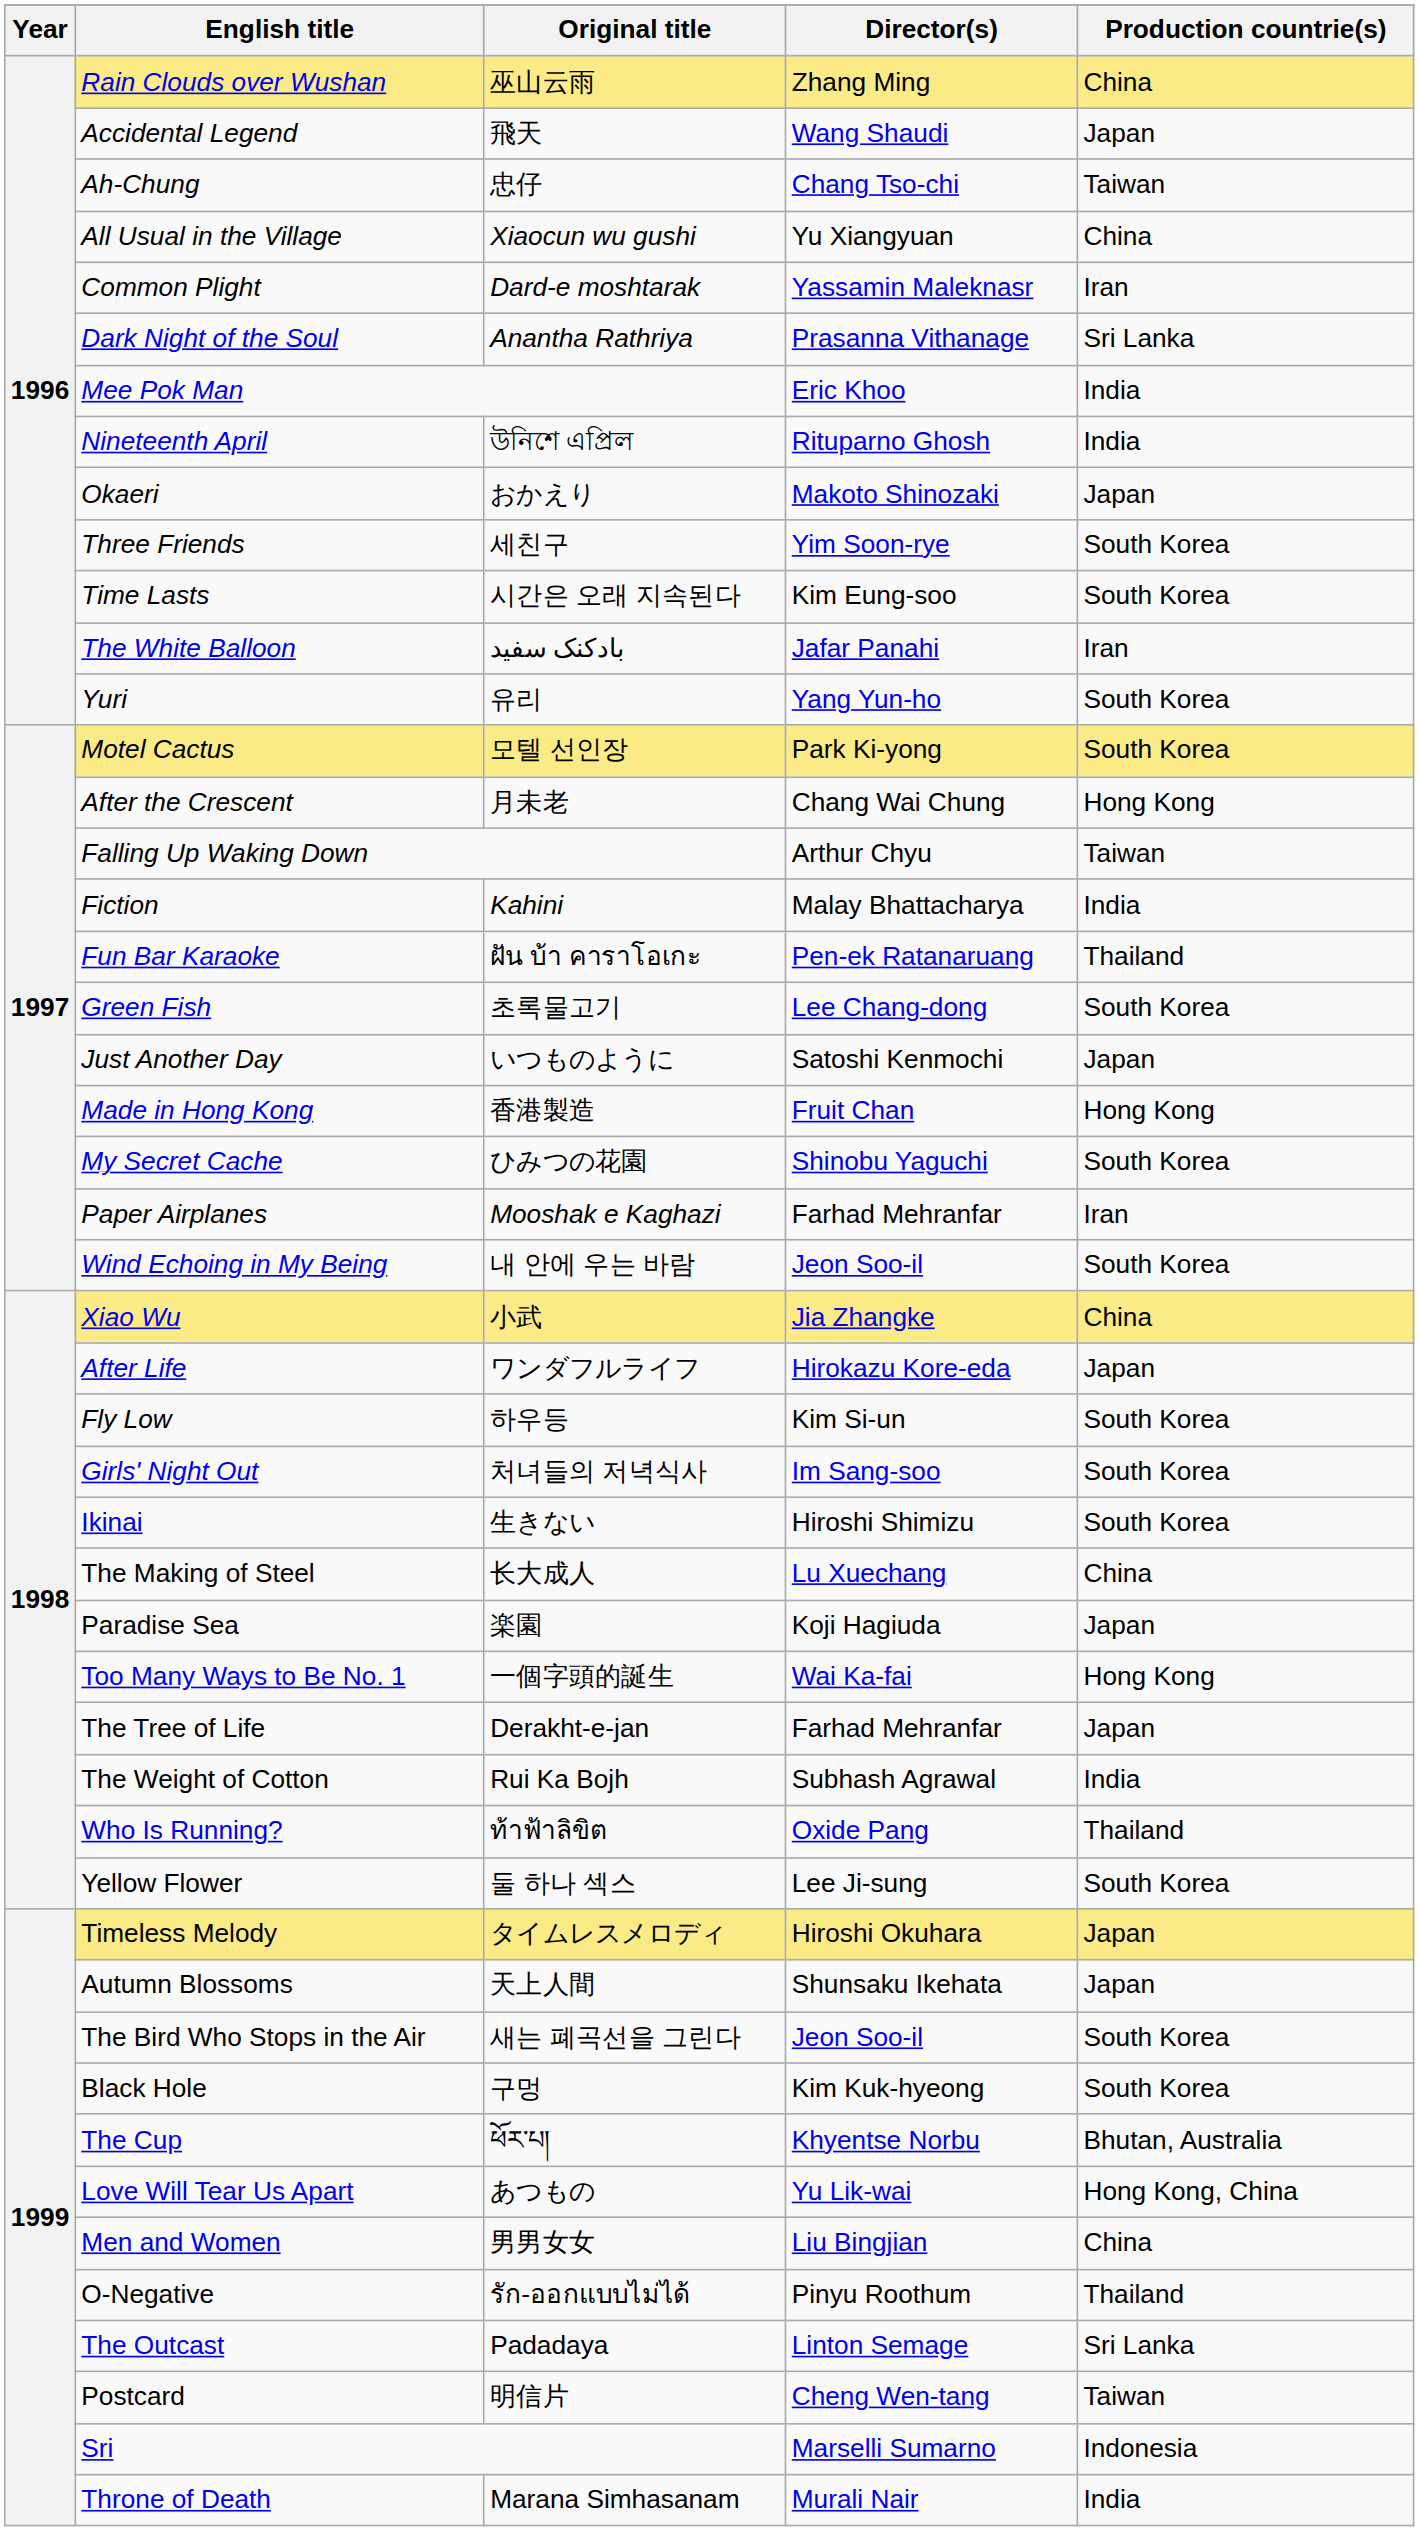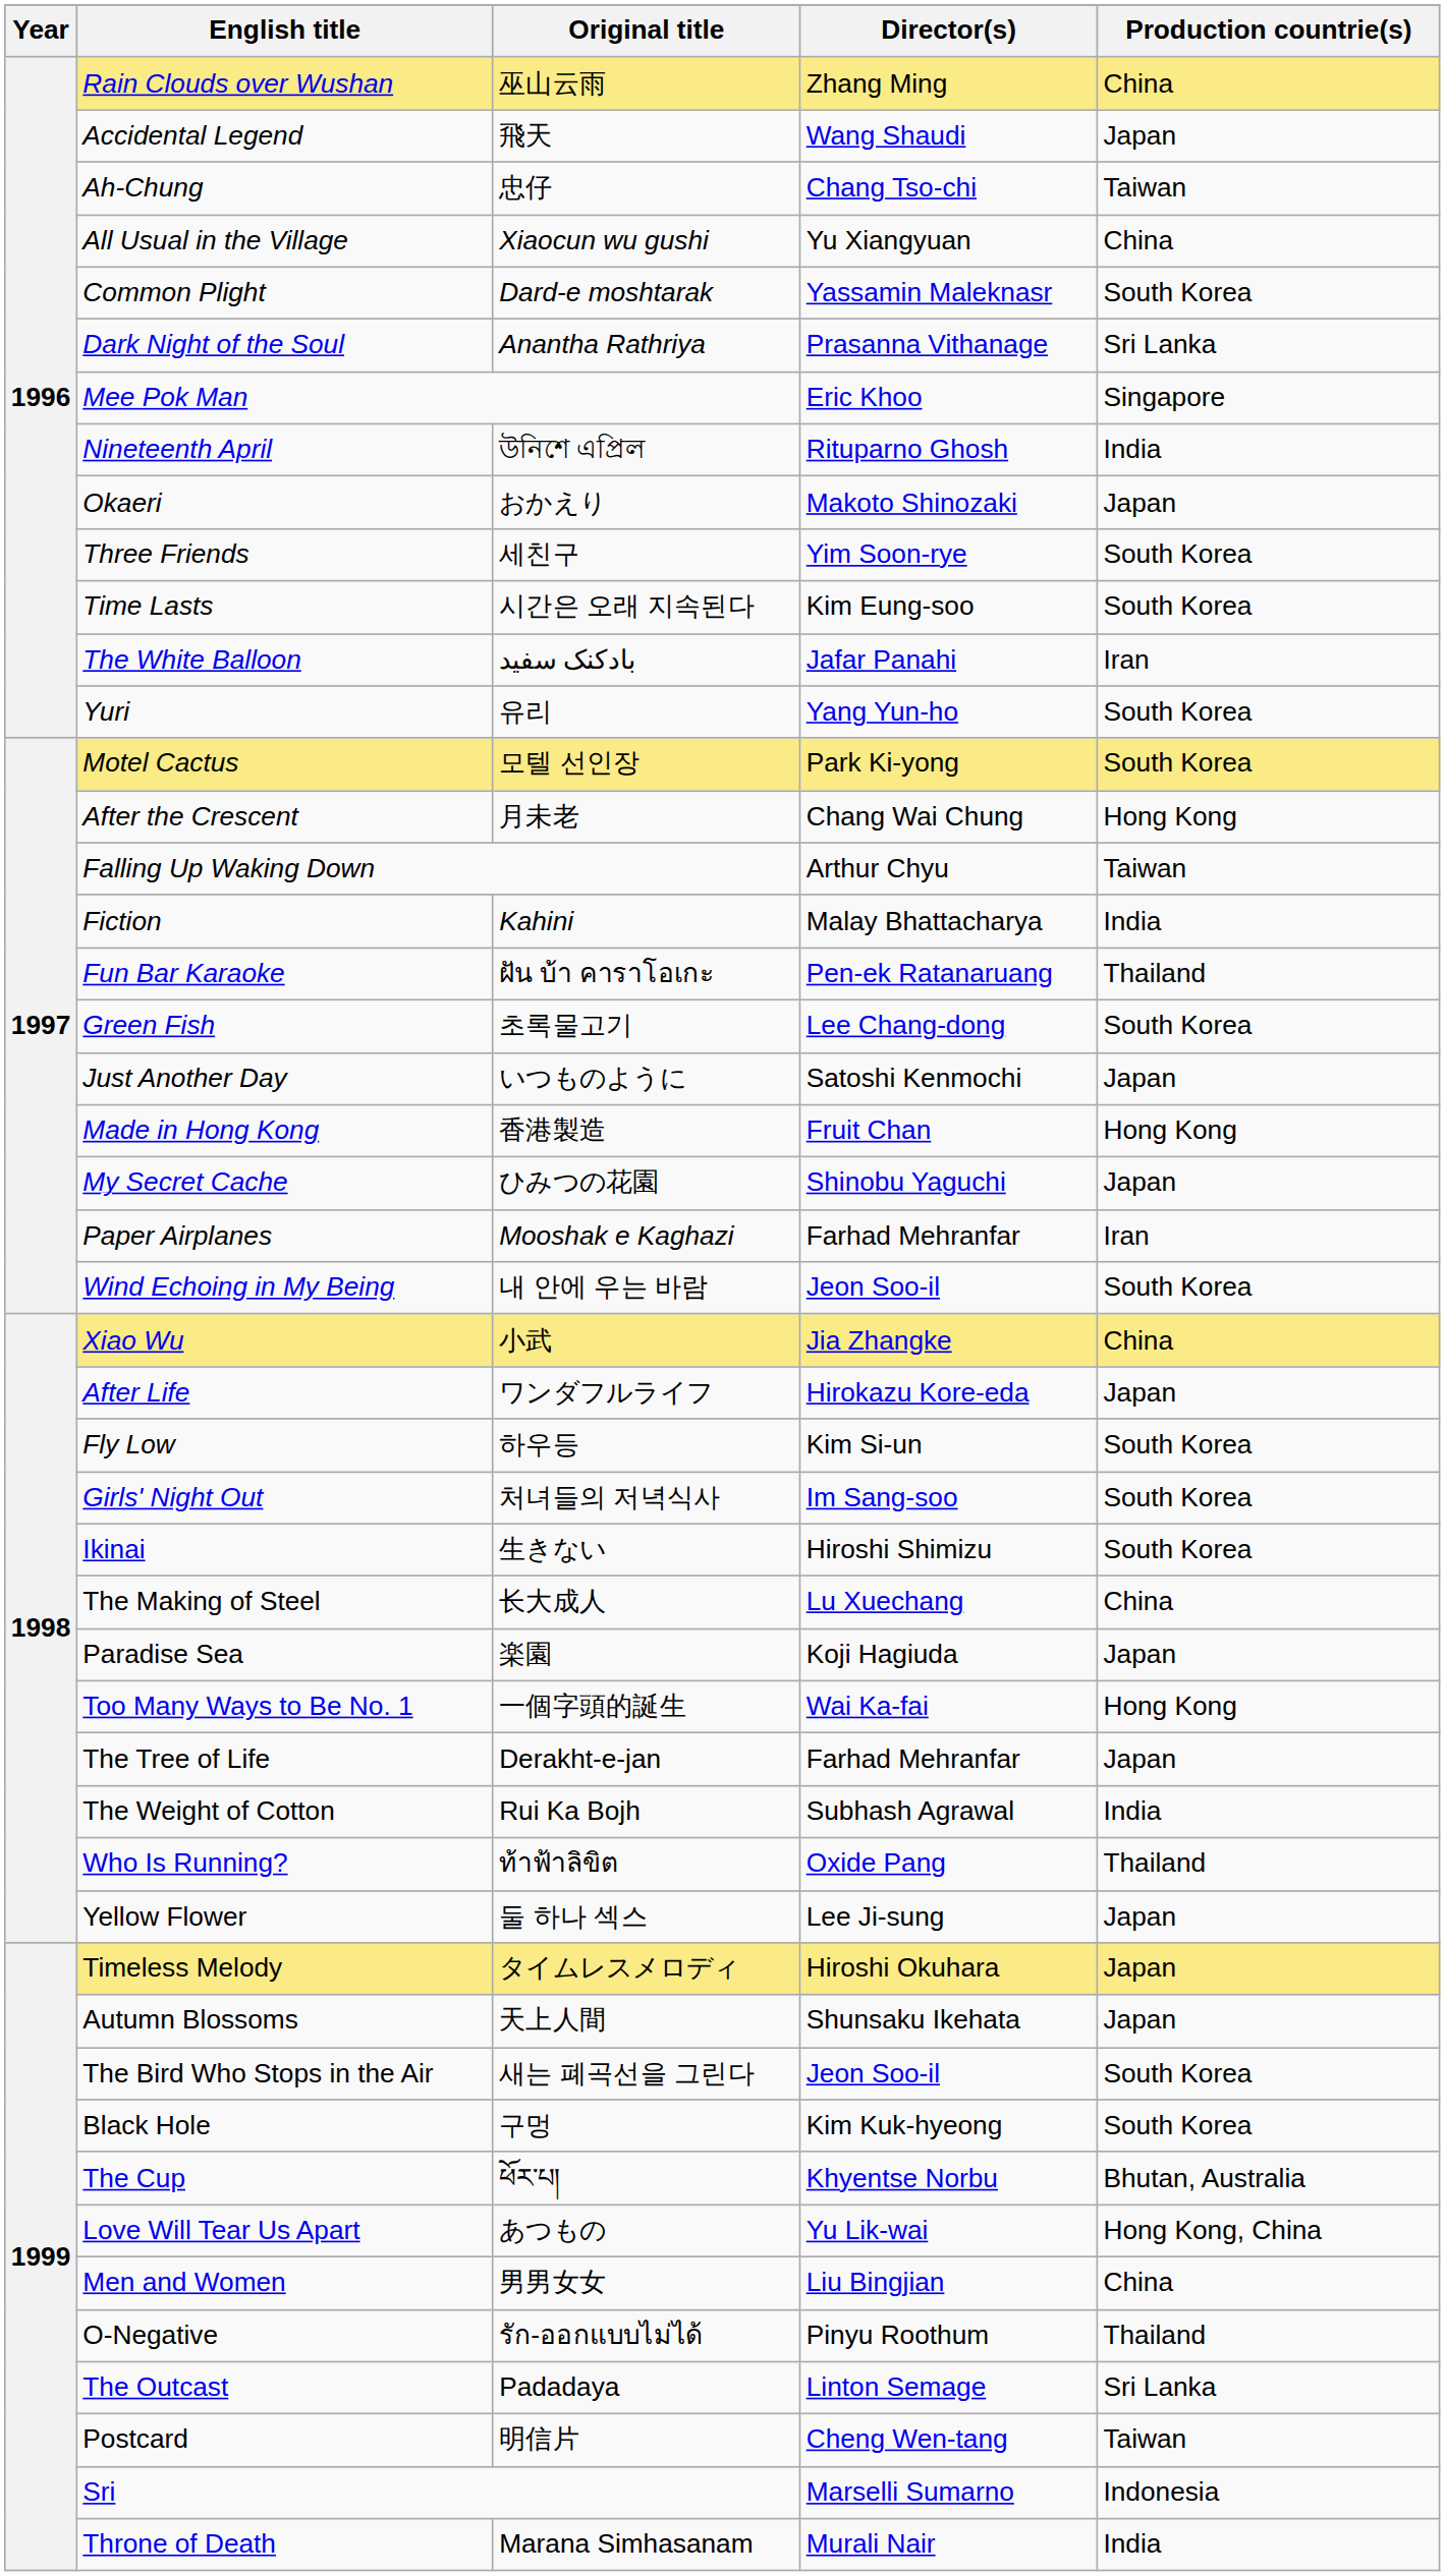 <table class="wikitable plainrowheaders" style="font-size:1.00em; line-height:1.5em;">
 <tr bgcolor="#bebebe">
 </tr>
 <tr bgcolor="#bebebe">
 <th width="5%">Year</th>
 <th>English title</th>
 <th>Original title</th>
 <th>Director(s)</th>
 <th>Production countrie(s)</th>
 </tr>
 <tr>
 <th scope="row" rowspan="13" align="center">1996</th>
 <td bgcolor="FAEB86"><em><a href='#'>Rain Clouds over Wushan</a></em></td>
 <td bgcolor="FAEB86">巫山云雨</td>
 <td bgcolor="FAEB86">Zhang Ming</td>
 <td bgcolor="FAEB86">China</td>
 </tr>
 <tr>
 <td><em>Accidental Legend</em></td>
 <td>飛天</td>
 <td><a href='#'>Wang Shaudi</a></td>
 <td>Japan</td>
 </tr>
 <tr>
 <td><em>Ah-Chung</em></td>
 <td>忠仔</td>
 <td><a href='#'>Chang Tso-chi</a></td>
 <td>Taiwan</td>
 </tr>
 <tr>
 <td><em>All Usual in the Village</em></td>
 <td><em>Xiaocun wu gushi</em></td>
 <td>Yu Xiangyuan</td>
 <td>China</td>
 </tr>
 <tr>
 <td><em>Common Plight</em></td>
 <td><em>Dard-e moshtarak</em></td>
 <td><a href='#'>Yassamin Maleknasr</a></td>
-<td>Iran</td>
+<td>South Korea</td>
 </tr>
 <tr>
 <td><em><a href='#'>Dark Night of the Soul</a></em></td>
 <td><em>Anantha Rathriya</em></td>
 <td><a href='#'>Prasanna Vithanage</a></td>
 <td>Sri Lanka</td>
 </tr>
 <tr>
 <td colspan="2"><em><a href='#'>Mee Pok Man</a></em></td>
 <td><a href='#'>Eric Khoo</a></td>
-<td>India</td>
+<td>Singapore</td>
 </tr>
 <tr>
 <td><em><a href='#'>Nineteenth April</a></em></td>
 <td>উনিশে এপ্রিল</td>
 <td><a href='#'>Rituparno Ghosh</a></td>
 <td>India</td>
 </tr>
 <tr>
 <td><em>Okaeri</em></td>
 <td>おかえり</td>
 <td><a href='#'>Makoto Shinozaki</a></td>
 <td>Japan</td>
 </tr>
 <tr>
 <td><em>Three Friends</em></td>
 <td>세친구</td>
 <td><a href='#'>Yim Soon-rye</a></td>
 <td>South Korea</td>
 </tr>
 <tr>
 <td><em>Time Lasts</em></td>
 <td>시간은 오래 지속된다</td>
 <td>Kim Eung-soo</td>
 <td>South Korea</td>
 </tr>
 <tr>
 <td><em><a href='#'>The White Balloon</a></em></td>
 <td>بادکنک سفید</td>
 <td><a href='#'>Jafar Panahi</a></td>
 <td>Iran</td>
 </tr>
 <tr>
 <td><em>Yuri</em></td>
 <td>유리</td>
 <td><a href='#'>Yang Yun-ho</a></td>
 <td>South Korea</td>
 </tr>
 <tr>
 <th scope="row" rowspan="11" align="center">1997</th>
 <td bgcolor="FAEB86"><em>Motel Cactus</em></td>
 <td bgcolor="FAEB86">모텔 선인장</td>
 <td bgcolor="FAEB86">Park Ki-yong</td>
 <td bgcolor="FAEB86">South Korea</td>
 </tr>
 <tr>
 <td><em>After the Crescent</em></td>
 <td>月未老</td>
 <td>Chang Wai Chung</td>
 <td>Hong Kong</td>
 </tr>
 <tr>
 <td colspan="2"><em>Falling Up Waking Down</em></td>
 <td>Arthur Chyu</td>
 <td>Taiwan</td>
 </tr>
 <tr>
 <td><em>Fiction</em></td>
 <td><em>Kahini</em></td>
 <td>Malay Bhattacharya</td>
 <td>India</td>
 </tr>
 <tr>
 <td><em><a href='#'>Fun Bar Karaoke</a></em></td>
 <td>ฝัน บ้า คาราโอเกะ</td>
 <td><a href='#'>Pen-ek Ratanaruang</a></td>
 <td>Thailand</td>
 </tr>
 <tr>
 <td><em><a href='#'>Green Fish</a></em></td>
 <td>초록물고기</td>
 <td><a href='#'>Lee Chang-dong</a></td>
 <td>South Korea</td>
 </tr>
 <tr>
 <td><em>Just Another Day</em></td>
 <td>いつものように</td>
 <td>Satoshi Kenmochi</td>
 <td>Japan</td>
 </tr>
 <tr>
 <td><em><a href='#'>Made in Hong Kong</a></em></td>
 <td>香港製造</td>
 <td><a href='#'>Fruit Chan</a></td>
 <td>Hong Kong</td>
 </tr>
 <tr>
 <td><em><a href='#'>My Secret Cache</a></em></td>
 <td>ひみつの花園</td>
 <td><a href='#'>Shinobu Yaguchi</a></td>
-<td>South Korea</td>
+<td>Japan</td>
 </tr>
 <tr>
 <td><em>Paper Airplanes</em></td>
 <td><em>Mooshak e Kaghazi</em></td>
 <td>Farhad Mehranfar</td>
 <td>Iran</td>
 </tr>
 <tr>
 <td><em><a href='#'>Wind Echoing in My Being</a></em></td>
 <td>내 안에 우는 바람</td>
 <td><a href='#'>Jeon Soo-il</a></td>
 <td>South Korea</td>
 </tr>
 <tr>
 <th scope="row" rowspan="12" align="center">1998</th>
 <td bgcolor="FAEB86"><em><a href='#'>Xiao Wu</a></em></td>
 <td bgcolor="FAEB86">小武</td>
 <td bgcolor="FAEB86"><a href='#'>Jia Zhangke</a></td>
 <td bgcolor="FAEB86">China</td>
 </tr>
 <tr>
 <td><em><a href='#'>After Life</a></em></td>
 <td>ワンダフルライフ</td>
 <td><a href='#'>Hirokazu Kore-eda</a></td>
 <td>Japan</td>
 </tr>
 <tr>
 <td><em>Fly Low</em></td>
 <td>하우등</td>
 <td>Kim Si-un</td>
 <td>South Korea</td>
 </tr>
 <tr>
 <td><em><a href='#'>Girls' Night Out</a></td>
 <td>처녀들의 저녁식사</td>
 <td><a href='#'>Im Sang-soo</a></td>
 <td>South Korea</td>
 </tr>
 <tr>
 <td></em><a href='#'>Ikinai</a><em></td>
 <td>生きない</td>
 <td>Hiroshi Shimizu</td>
 <td>South Korea</td>
 </tr>
 <tr>
 <td></em>The Making of Steel<em></td>
 <td>长大成人</td>
 <td><a href='#'>Lu Xuechang</a></td>
 <td>China</td>
 </tr>
 <tr>
 <td></em>Paradise Sea<em></td>
 <td>楽園</td>
 <td>Koji Hagiuda</td>
 <td>Japan</td>
 </tr>
 <tr>
 <td></em><a href='#'>Too Many Ways to Be No. 1</a><em></td>
 <td>一個字頭的誕生</td>
 <td><a href='#'>Wai Ka-fai</a></td>
 <td>Hong Kong</td>
 </tr>
 <tr>
 <td></em>The Tree of Life<em></td>
 <td></em>Derakht-e-jan<em></td>
 <td>Farhad Mehranfar</td>
 <td>Japan</td>
 </tr>
 <tr>
 <td></em>The Weight of Cotton<em></td>
 <td></em>Rui Ka Bojh<em></td>
 <td>Subhash Agrawal</td>
 <td>India</td>
 </tr>
 <tr>
 <td></em><a href='#'>Who Is Running?</a><em></td>
 <td>ท้าฟ้าลิขิต</td>
 <td><a href='#'>Oxide Pang</a></td>
 <td>Thailand</td>
 </tr>
 <tr>
 <td></em>Yellow Flower<em></td>
 <td>둘 하나 섹스</td>
 <td>Lee Ji-sung</td>
-<td>South Korea</td>
+<td>Japan</td>
 </tr>
 <tr>
 <th scope="row" rowspan="12" align="center">1999</th>
 <td bgcolor="FAEB86"></em>Timeless Melody<em></td>
 <td bgcolor="FAEB86">タイムレスメロディ</td>
 <td bgcolor="FAEB86">Hiroshi Okuhara</td>
 <td bgcolor="FAEB86">Japan</td>
 </tr>
 <tr>
 <td></em>Autumn Blossoms<em></td>
 <td>天上人間</td>
 <td>Shunsaku Ikehata</td>
 <td>Japan</td>
 </tr>
 <tr>
 <td></em>The Bird Who Stops in the Air<em></td>
 <td>새는 폐곡선을 그린다</td>
 <td><a href='#'>Jeon Soo-il</a></td>
 <td>South Korea</td>
 </tr>
 <tr>
 <td></em>Black Hole<em></td>
 <td>구멍</td>
 <td>Kim Kuk-hyeong</td>
 <td>South Korea</td>
 </tr>
 <tr>
 <td></em><a href='#'>The Cup</a><em></td>
 <td>ཕོར་པ།</td>
 <td><a href='#'>Khyentse Norbu</a></td>
 <td>Bhutan, Australia</td>
 </tr>
 <tr>
 <td></em><a href='#'>Love Will Tear Us Apart</a><em></td>
 <td>あつもの</td>
 <td><a href='#'>Yu Lik-wai</a></td>
 <td>Hong Kong, China</td>
 </tr>
 <tr>
 <td></em><a href='#'>Men and Women</a><em></td>
 <td>男男女女</td>
 <td><a href='#'>Liu Bingjian</a></td>
 <td>China</td>
 </tr>
 <tr>
 <td></em>O-Negative<em></td>
 <td>รัก-ออกแบบไม่ได้</td>
 <td>Pinyu Roothum</td>
 <td>Thailand</td>
 </tr>
 <tr>
 <td></em><a href='#'>The Outcast</a><em></td>
 <td></em>Padadaya<em></td>
 <td><a href='#'>Linton Semage</a></td>
 <td>Sri Lanka</td>
 </tr>
 <tr>
 <td></em>Postcard<em></td>
 <td>明信片</td>
 <td><a href='#'>Cheng Wen-tang</a></td>
 <td>Taiwan</td>
 </tr>
 <tr>
 <td colspan="2"></em><a href='#'>Sri</a><em></td>
 <td><a href='#'>Marselli Sumarno</a></td>
 <td>Indonesia</td>
 </tr>
 <tr>
 <td></em><a href='#'>Throne of Death</a><em></td>
 <td></em>Marana Simhasanam<em></td>
 <td><a href='#'>Murali Nair</a></td>
 <td>India</td>
 </tr>
 </table>
